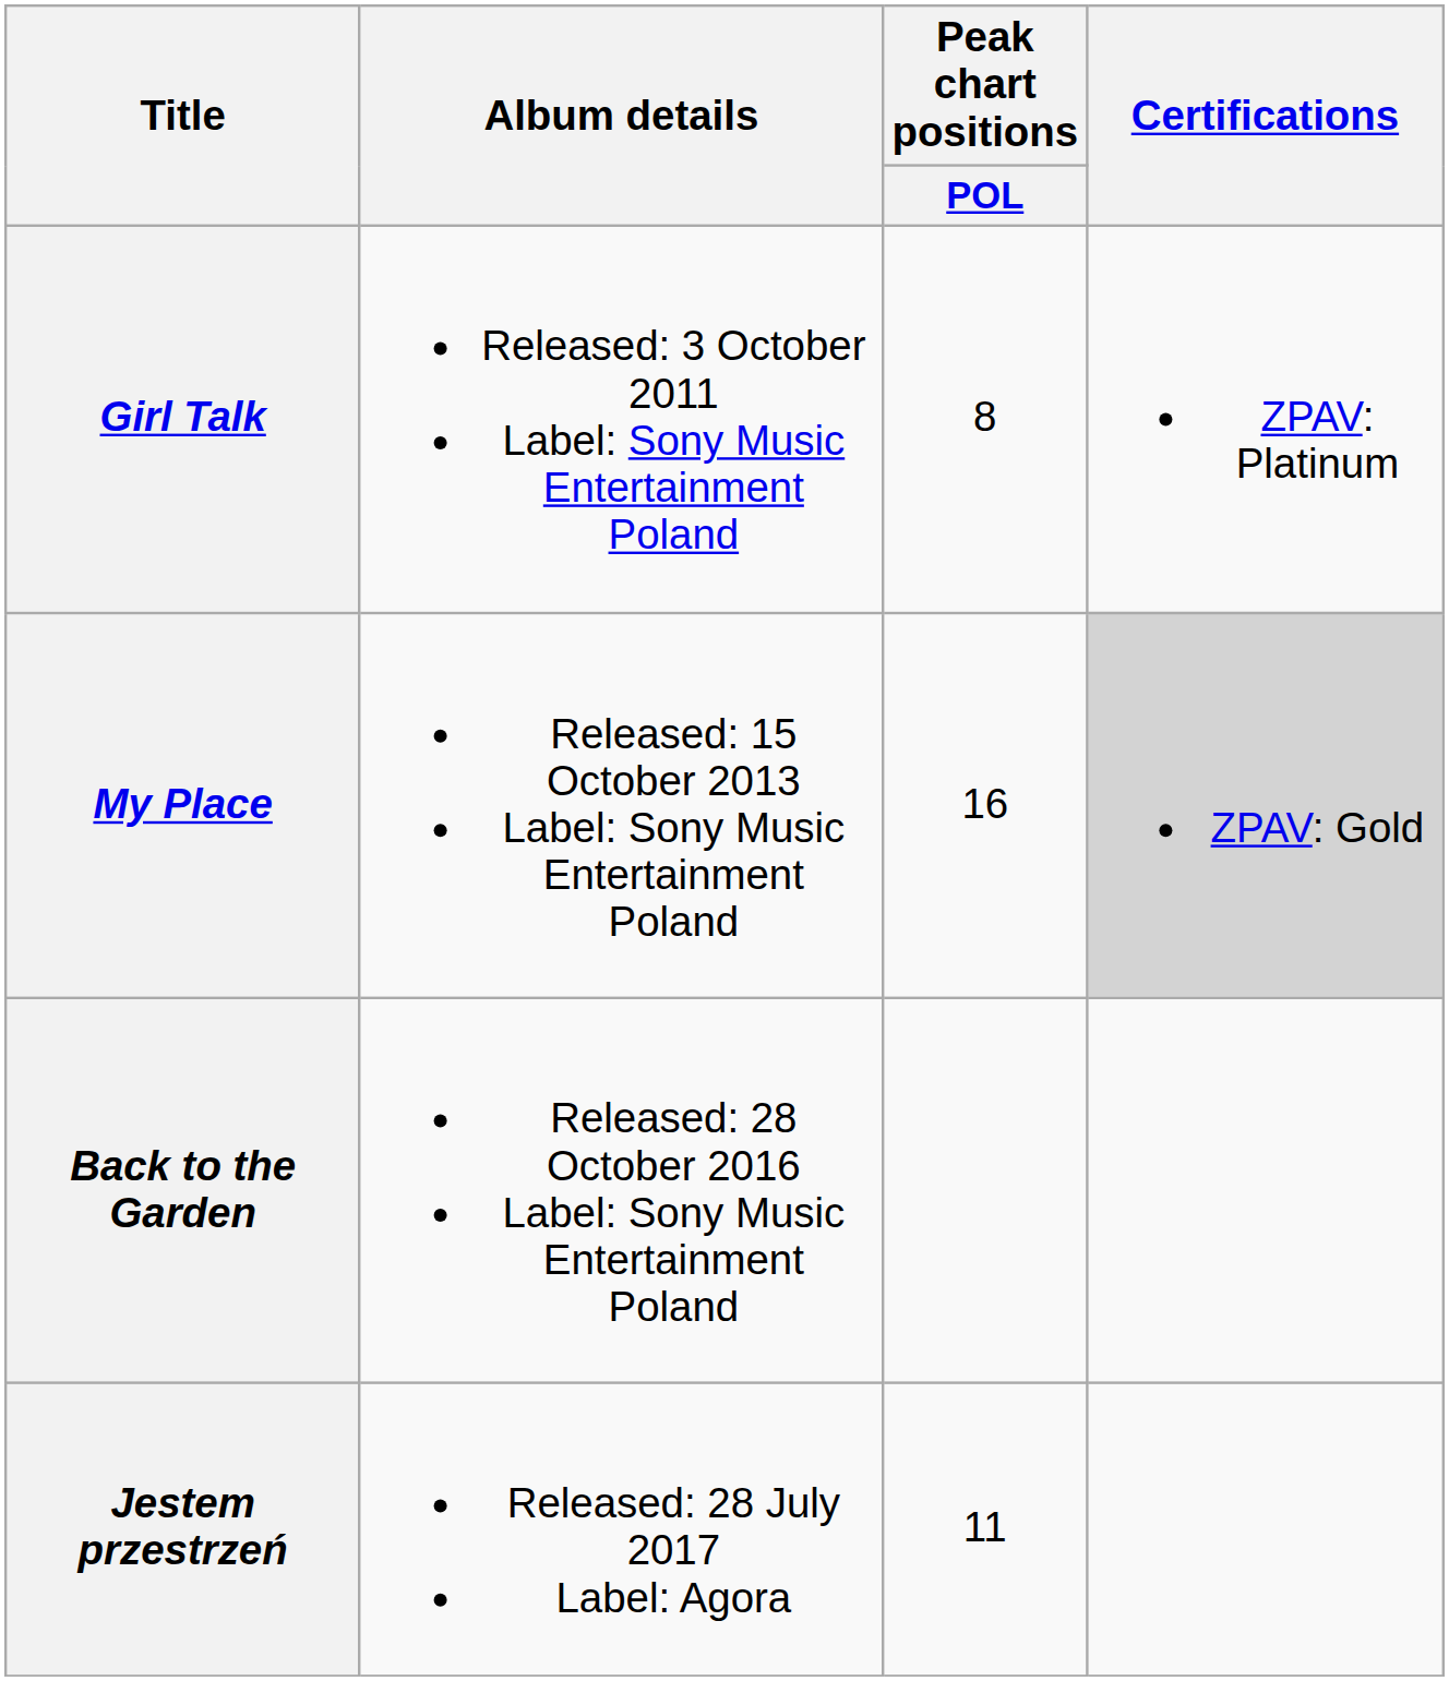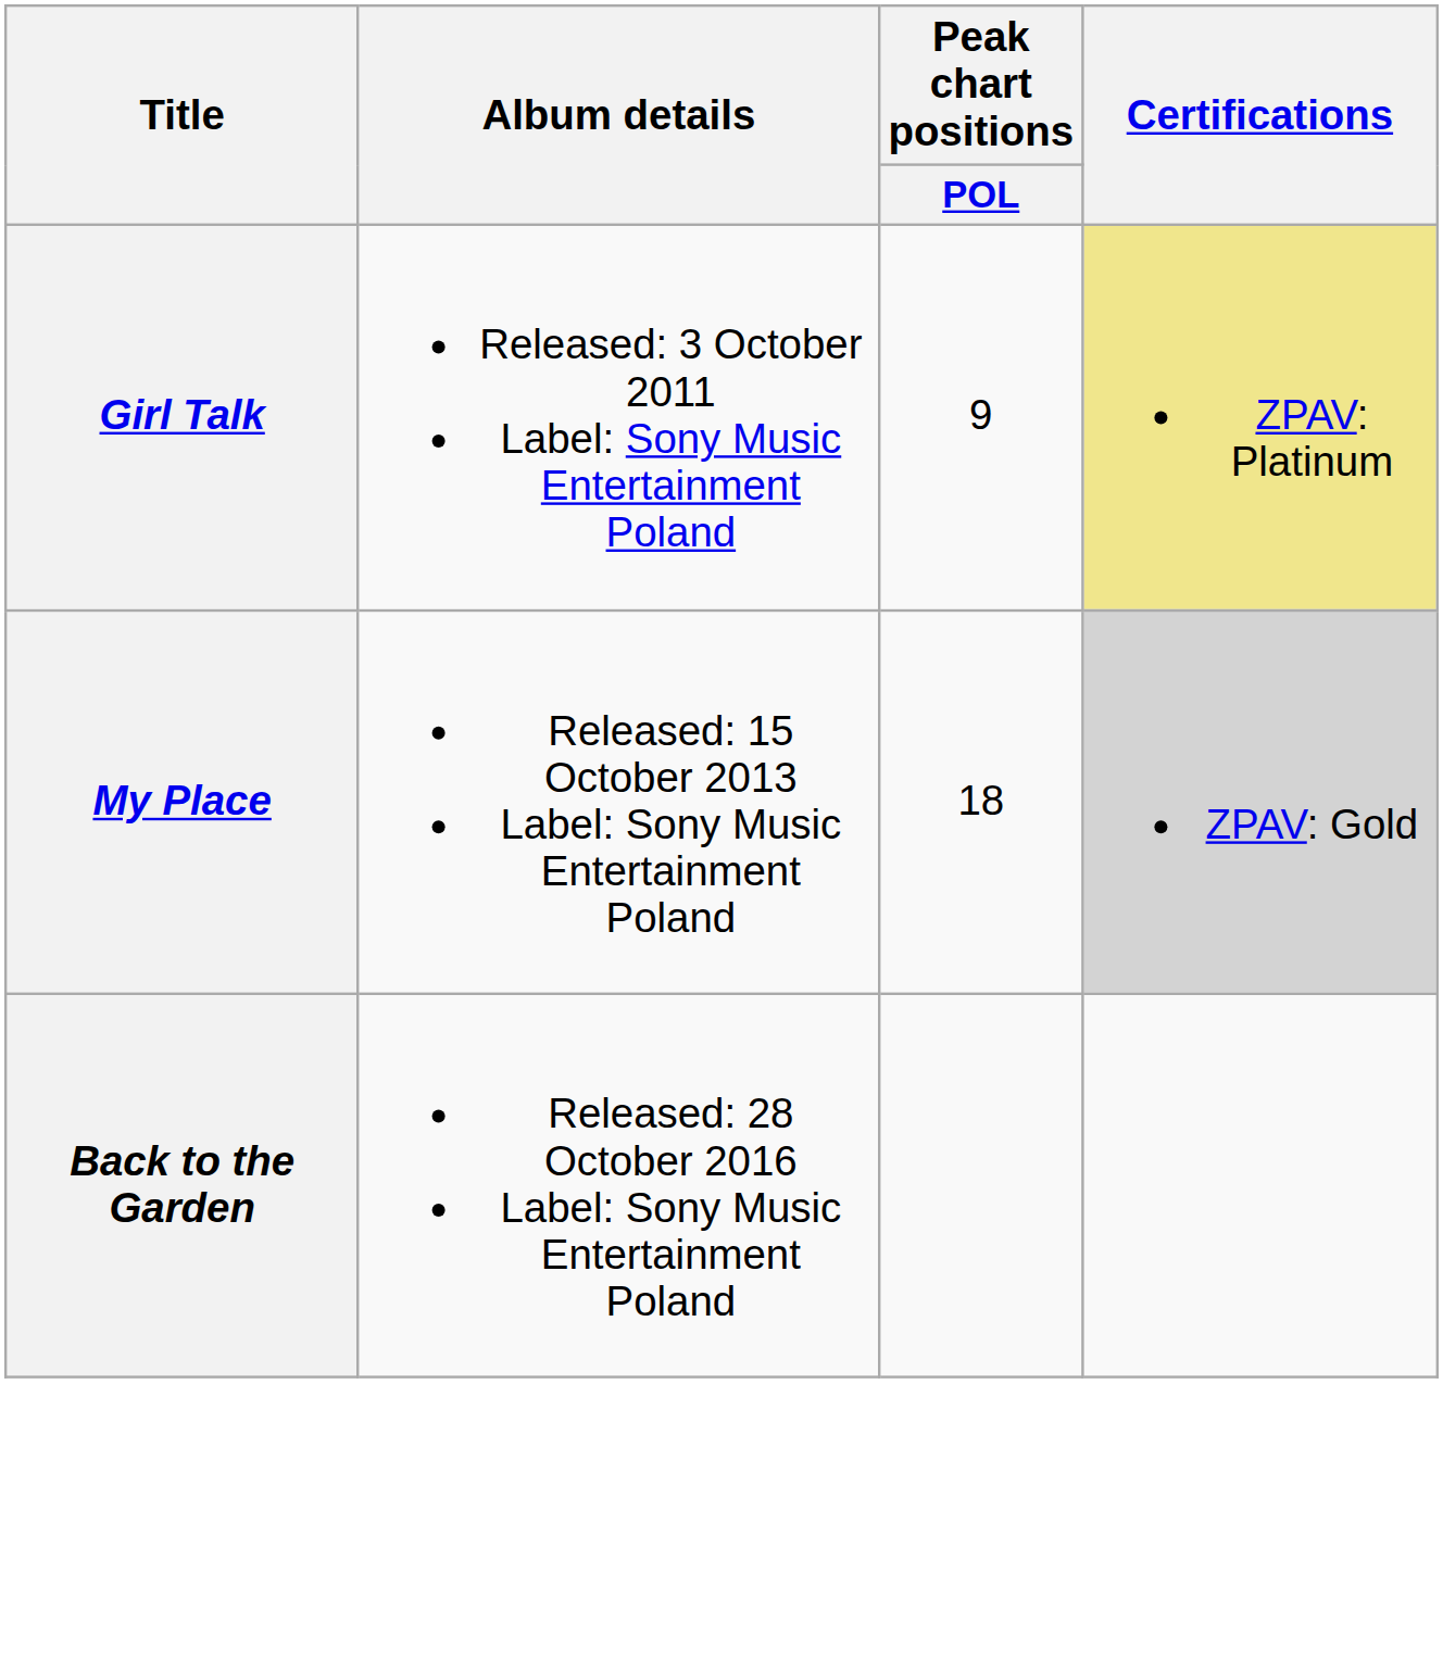 <table class="wikitable plainrowheaders" style="text-align:center;">
 <tr>
 <th scope="col" rowspan="2" style="width:8em;">Title</th>
 <th scope="col" rowspan="2" style="width:12em;">Album details</th>
 <th scope="col">Peak chart positions</th>
 <th scope="col" rowspan="2" style="width:8em;"><a href='#'>Certifications</a></th>
 </tr>
 <tr>
 <th scope="col" style="width:3em;font-size:90%;"><a href='#'>POL</a><br></th>
 </tr>
 <tr>
 <th scope="row"><em><a href='#'>Girl Talk</a></em></th>
 <td><br><ul><li>Released: 3 October 2011</li><li>Label: <a href='#'>Sony Music Entertainment Poland</a></li></ul></td>
-<td>8</td>
-<td><br><ul><li><a href='#'>ZPAV</a>: Platinum</li></ul></td>
+<td>9</td>
+<td style="background: khaki;"><br><ul><li><a href='#'>ZPAV</a>: Platinum</li></ul></td>
 </tr>
 <tr>
 <th scope="row"><em><a href='#'>My Place</a></em></th>
 <td><br><ul><li>Released: 15 October 2013</li><li>Label: Sony Music Entertainment Poland</li></ul></td>
-<td>16</td>
+<td>18</td>
 <td style="background: lightgrey;"><br><ul><li><a href='#'>ZPAV</a>: Gold</li></ul></td>
 </tr>
 <tr>
 <th scope="row"><em>Back to the Garden</em></th>
 <td><br><ul><li>Released: 28 October 2016</li><li>Label: Sony Music Entertainment Poland</li></ul></td>
 <td></td>
 <td></td>
 </tr>
-<tr>
-<th scope="row"><em>Jestem przestrzeń</em></th>
-<td><br><ul><li>Released: 28 July 2017</li><li>Label: Agora</li></ul></td>
-<td>11</td>
-<td></td>
-</tr>
 </table>
